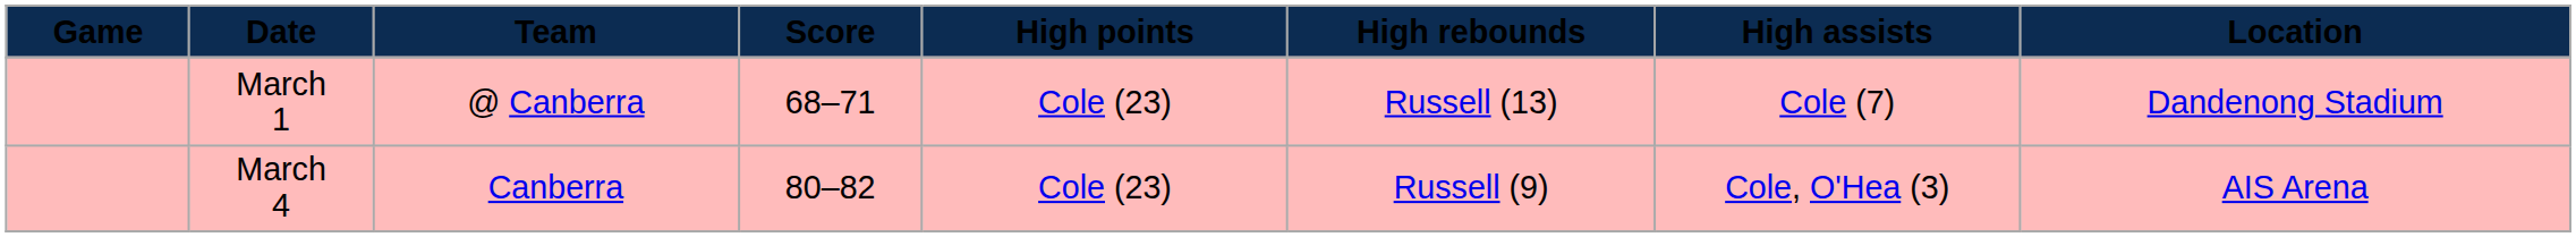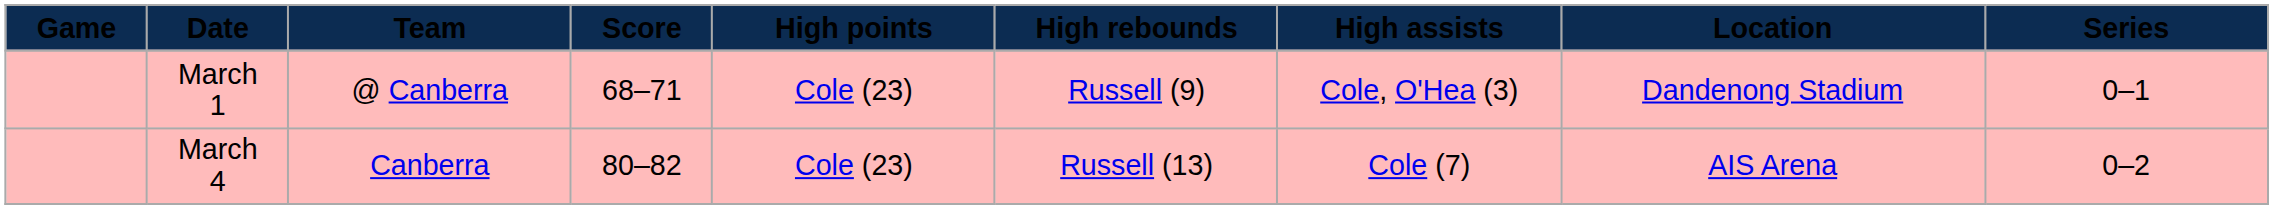 <table class="wikitable" style="font-size:90%; text-align: center; width: 90%; margin:1em auto;">
 <tr>
 <th style="background:#0c2c52; width: 5%;"><span>Game</span></th>
 <th style="background:#0c2c52; width: 5%;"><span>Date</span></th>
 <th style="background:#0c2c52; width: 10%;"><span>Team</span></th>
 <th style="background:#0c2c52; width: 5%;"><span>Score</span></th>
 <th style="background:#0c2c52; width: 10%;"><span>High points</span></th>
 <th style="background:#0c2c52; width: 10%;"><span>High rebounds</span></th>
 <th style="background:#0c2c52; width: 10%;"><span>High assists</span></th>
 <th style="background:#0c2c52; width: 15%;"><span>Location</span></th>
+<th style="background:#0c2c52; width: 10%;"><span>Series</span></th>
 </tr>
 <tr style= "background:#fbb;">
 <td></td>
 <td>March <br> 1</td>
 <td>@ <a href='#'>Canberra</a></td>
 <td>68–71</td>
 <td><a href='#'>Cole</a> (23)</td>
-<td><a href='#'>Russell</a> (13)</td>
-<td><a href='#'>Cole</a> (7)</td>
+<td><a href='#'>Russell</a> (9)</td>
+<td><a href='#'>Cole</a>, <a href='#'>O'Hea</a> (3)</td>
 <td><a href='#'>Dandenong Stadium</a></td>
+<td>0–1</td>
 </tr>
 <tr style= "background:#fbb;">
 <td></td>
 <td>March <br> 4</td>
 <td><a href='#'>Canberra</a></td>
 <td>80–82</td>
 <td><a href='#'>Cole</a> (23)</td>
-<td><a href='#'>Russell</a> (9)</td>
-<td><a href='#'>Cole</a>, <a href='#'>O'Hea</a> (3)</td>
+<td><a href='#'>Russell</a> (13)</td>
+<td><a href='#'>Cole</a> (7)</td>
 <td><a href='#'>AIS Arena</a></td>
+<td>0–2</td>
 </tr>
 </table>
